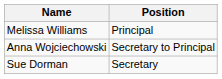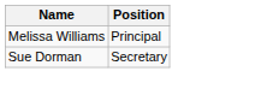 <table class="wikitable">
 <tr>
 <th>Name</th>
 <th>Position</th>
 </tr>
 <tr>
 <td>Melissa Williams</td>
 <td>Principal</td>
 </tr>
 <tr>
-<td>Anna Wojciechowski</td>
-<td>Secretary to Principal</td>
-</tr>
-<tr>
 <td>Sue Dorman</td>
 <td>Secretary</td>
 </tr>
 </table>
